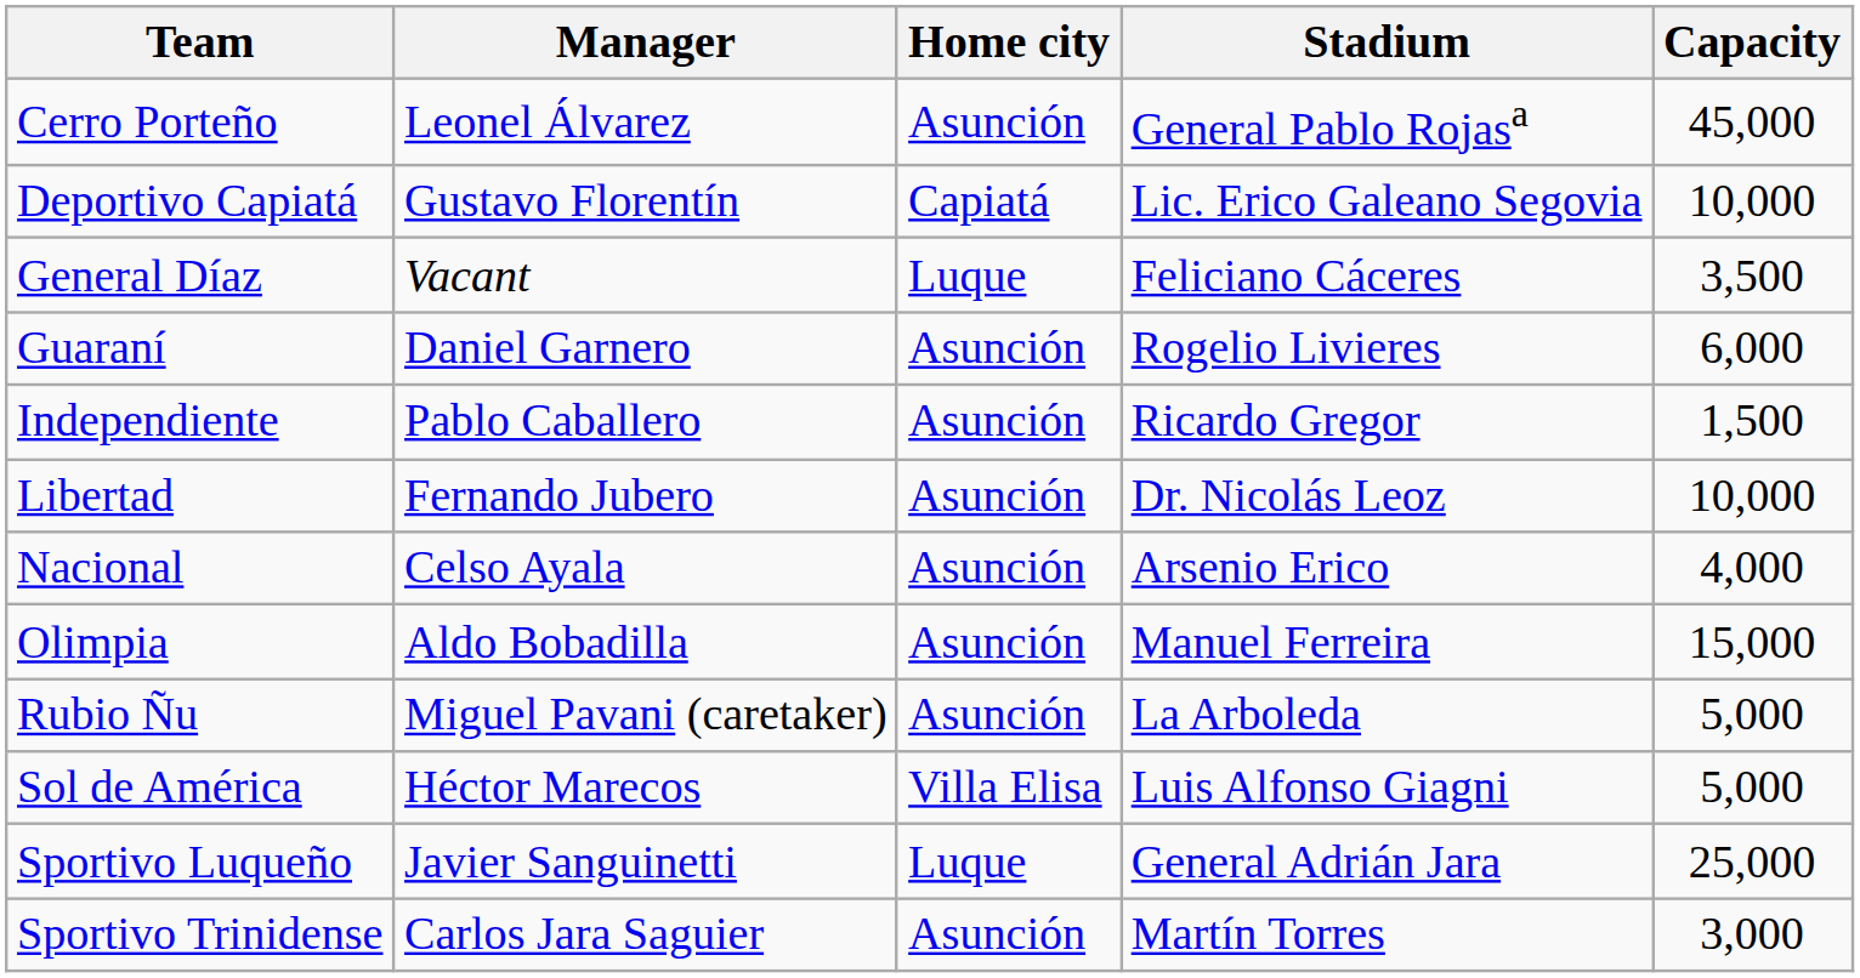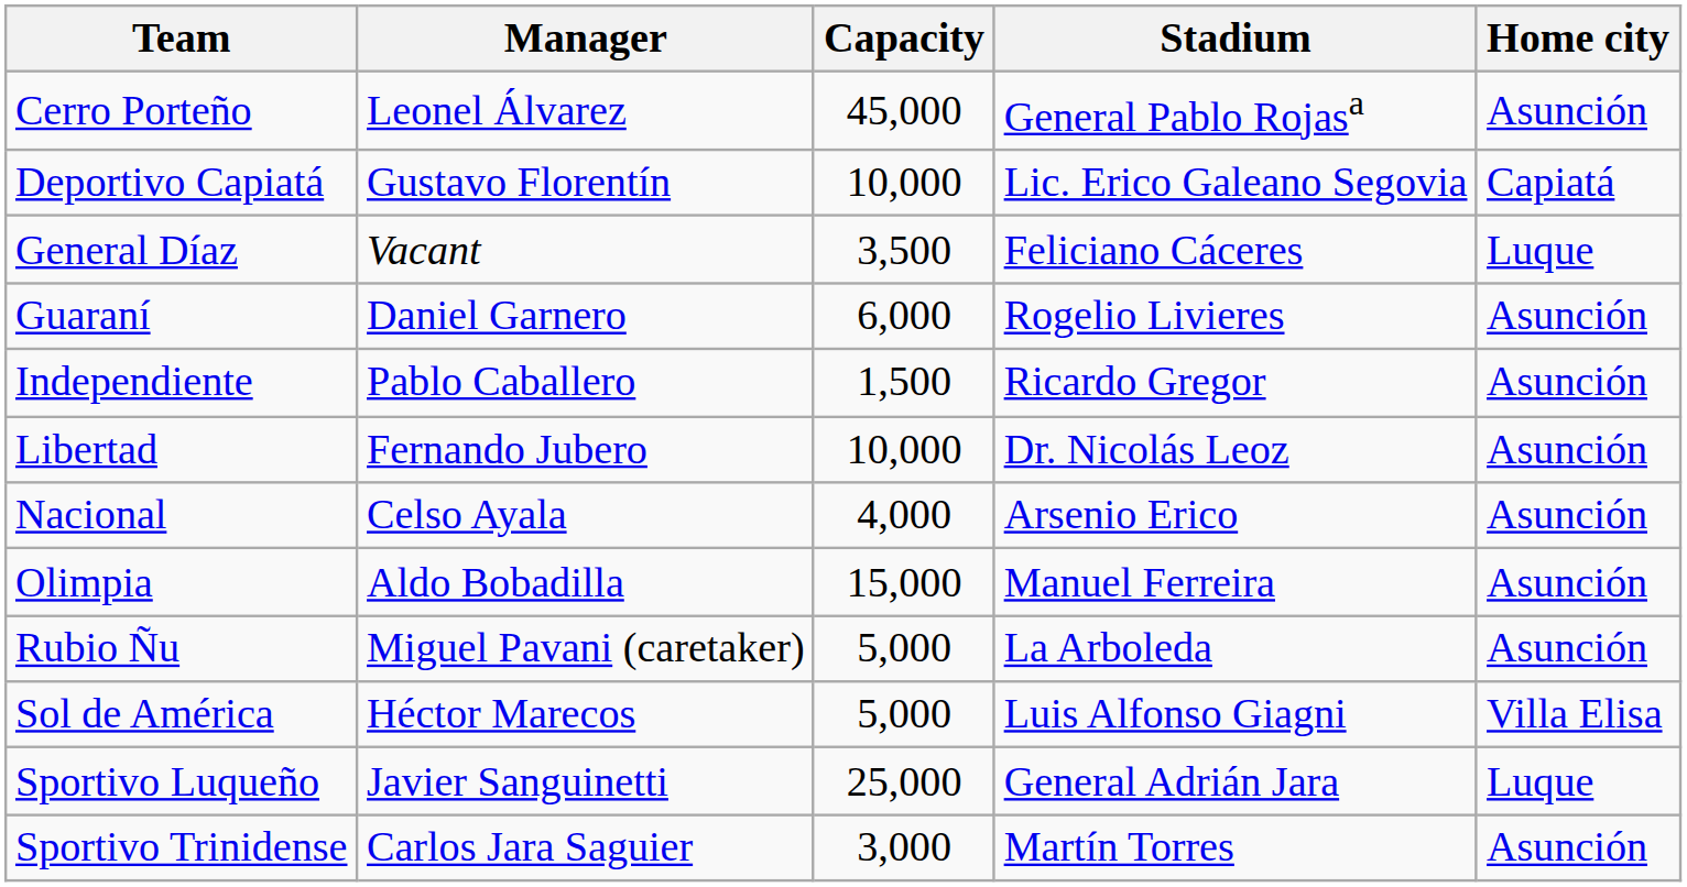 <table class="wikitable sortable">
 <tr>
 <th>Team</th>
 <th>Manager</th>
+<th>Capacity</th>
+<th>Stadium</th>
 <th>Home city</th>
-<th>Stadium</th>
-<th>Capacity</th>
 </tr>
 <tr>
 <td><a href='#'>Cerro Porteño</a></td>
 <td> <a href='#'>Leonel Álvarez</a></td>
+<td align="center">45,000</td>
+<td><a href='#'>General Pablo Rojas</a><sup>a</sup></td>
 <td><a href='#'>Asunción</a></td>
-<td><a href='#'>General Pablo Rojas</a><sup>a</sup></td>
-<td align="center">45,000</td>
 </tr>
 <tr>
 <td><a href='#'>Deportivo Capiatá</a></td>
 <td> <a href='#'>Gustavo Florentín</a></td>
+<td align="center">10,000</td>
+<td><a href='#'>Lic. Erico Galeano Segovia</a></td>
 <td><a href='#'>Capiatá</a></td>
-<td><a href='#'>Lic. Erico Galeano Segovia</a></td>
-<td align="center">10,000</td>
 </tr>
 <tr>
 <td><a href='#'>General Díaz</a></td>
 <td><em>Vacant</em></td>
+<td align="center">3,500</td>
+<td><a href='#'>Feliciano Cáceres</a></td>
 <td><a href='#'>Luque</a></td>
-<td><a href='#'>Feliciano Cáceres</a></td>
-<td align="center">3,500</td>
 </tr>
 <tr>
 <td><a href='#'>Guaraní</a></td>
 <td> <a href='#'>Daniel Garnero</a></td>
+<td align="center">6,000</td>
+<td><a href='#'>Rogelio Livieres</a></td>
 <td><a href='#'>Asunción</a></td>
-<td><a href='#'>Rogelio Livieres</a></td>
-<td align="center">6,000</td>
 </tr>
 <tr>
 <td><a href='#'>Independiente</a></td>
 <td> <a href='#'>Pablo Caballero</a></td>
+<td align="center">1,500</td>
+<td><a href='#'>Ricardo Gregor</a></td>
 <td><a href='#'>Asunción</a></td>
-<td><a href='#'>Ricardo Gregor</a></td>
-<td align="center">1,500</td>
 </tr>
 <tr>
 <td><a href='#'>Libertad</a></td>
 <td> <a href='#'>Fernando Jubero</a></td>
+<td align="center">10,000</td>
+<td><a href='#'>Dr. Nicolás Leoz</a></td>
 <td><a href='#'>Asunción</a></td>
-<td><a href='#'>Dr. Nicolás Leoz</a></td>
-<td align="center">10,000</td>
 </tr>
 <tr>
 <td><a href='#'>Nacional</a></td>
 <td> <a href='#'>Celso Ayala</a></td>
+<td align="center">4,000</td>
+<td><a href='#'>Arsenio Erico</a></td>
 <td><a href='#'>Asunción</a></td>
-<td><a href='#'>Arsenio Erico</a></td>
-<td align="center">4,000</td>
 </tr>
 <tr>
 <td><a href='#'>Olimpia</a></td>
 <td> <a href='#'>Aldo Bobadilla</a></td>
+<td align="center">15,000</td>
+<td><a href='#'>Manuel Ferreira</a></td>
 <td><a href='#'>Asunción</a></td>
-<td><a href='#'>Manuel Ferreira</a></td>
-<td align="center">15,000</td>
 </tr>
 <tr>
 <td><a href='#'>Rubio Ñu</a></td>
 <td> <a href='#'>Miguel Pavani</a> (caretaker)</td>
+<td align="center">5,000</td>
+<td><a href='#'>La Arboleda</a></td>
 <td><a href='#'>Asunción</a></td>
-<td><a href='#'>La Arboleda</a></td>
-<td align="center">5,000</td>
 </tr>
 <tr>
 <td><a href='#'>Sol de América</a></td>
 <td> <a href='#'>Héctor Marecos</a></td>
+<td align="center">5,000</td>
+<td><a href='#'>Luis Alfonso Giagni</a></td>
 <td><a href='#'>Villa Elisa</a></td>
-<td><a href='#'>Luis Alfonso Giagni</a></td>
-<td align="center">5,000</td>
 </tr>
 <tr>
 <td><a href='#'>Sportivo Luqueño</a></td>
 <td> <a href='#'>Javier Sanguinetti</a></td>
+<td align="center">25,000</td>
+<td><a href='#'>General Adrián Jara</a></td>
 <td><a href='#'>Luque</a></td>
-<td><a href='#'>General Adrián Jara</a></td>
-<td align="center">25,000</td>
 </tr>
 <tr>
 <td><a href='#'>Sportivo Trinidense</a></td>
 <td> <a href='#'>Carlos Jara Saguier</a></td>
+<td align="center">3,000</td>
+<td><a href='#'>Martín Torres</a></td>
 <td><a href='#'>Asunción</a></td>
-<td><a href='#'>Martín Torres</a></td>
-<td align="center">3,000</td>
 </tr>
 </table>
